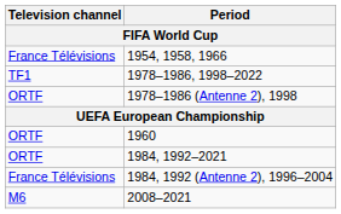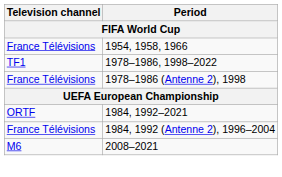 <table class="wikitable" style="text-align: left">
 <tr>
 <th>Television channel</th>
 <th>Period</th>
 </tr>
 <tr>
 <th colspan=2>FIFA World Cup</th>
 </tr>
 <tr>
 <td><a href='#'>France Télévisions</a></td>
 <td>1954, 1958, 1966</td>
 </tr>
 <tr>
 <td><a href='#'>TF1</a></td>
 <td>1978–1986, 1998–2022</td>
 </tr>
 <tr>
-<td><a href='#'>ORTF</a></td>
+<td><a href='#'>France Télévisions</a></td>
 <td>1978–1986 (<a href='#'>Antenne 2</a>), 1998</td>
 </tr>
 <tr>
 <th colspan=2>UEFA European Championship</th>
-</tr>
-<tr>
-<td><a href='#'>ORTF</a></td>
-<td>1960</td>
 </tr>
 <tr>
 <td><a href='#'>ORTF</a></td>
 <td>1984, 1992–2021</td>
 </tr>
 <tr>
 <td><a href='#'>France Télévisions</a></td>
 <td>1984, 1992 (<a href='#'>Antenne 2</a>), 1996–2004</td>
 </tr>
 <tr>
 <td><a href='#'>M6</a></td>
 <td>2008–2021</td>
 </tr>
 </table>
